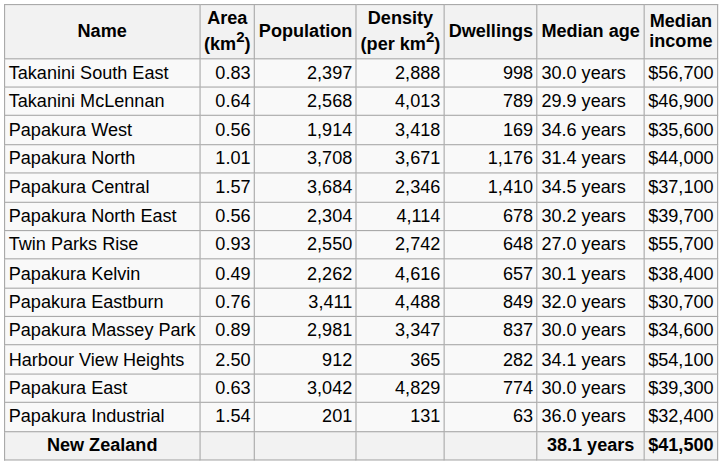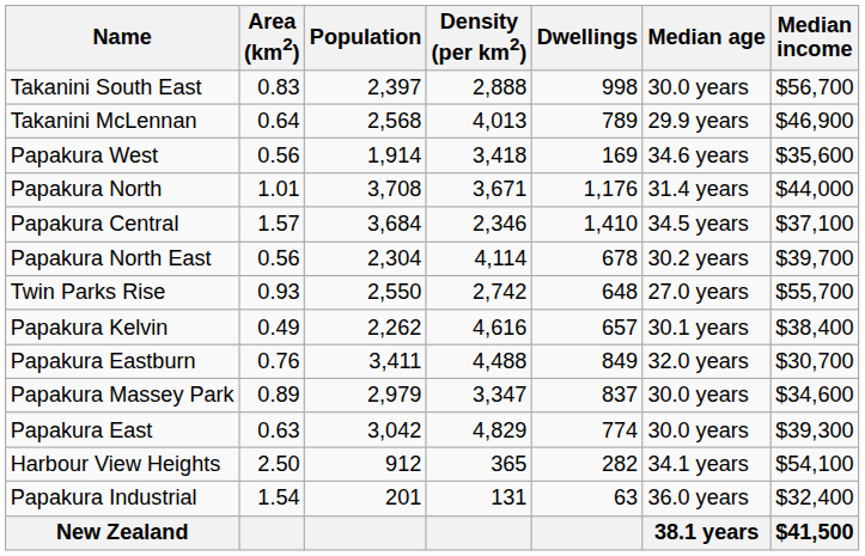 <table class="wikitable sortable">
 <tr>
 <th>Name</th>
 <th>Area<br>(km<sup>2</sup>)</th>
 <th>Population</th>
 <th>Density<br>(per km<sup>2</sup>)</th>
 <th>Dwellings</th>
 <th>Median age</th>
 <th>Median<br>income</th>
 </tr>
 <tr>
 <td>Takanini South East</td>
 <td style="text-align:right;">0.83</td>
 <td style="text-align:right;">2,397</td>
 <td style="text-align:right;">2,888</td>
 <td style="text-align:right;">998</td>
 <td>30.0 years</td>
 <td>$56,700</td>
 </tr>
 <tr>
 <td>Takanini McLennan</td>
 <td style="text-align:right;">0.64</td>
 <td style="text-align:right;">2,568</td>
 <td style="text-align:right;">4,013</td>
 <td style="text-align:right;">789</td>
 <td>29.9 years</td>
 <td>$46,900</td>
 </tr>
 <tr>
 <td>Papakura West</td>
 <td style="text-align:right;">0.56</td>
 <td style="text-align:right;">1,914</td>
 <td style="text-align:right;">3,418</td>
 <td style="text-align:right;">169</td>
 <td>34.6 years</td>
 <td>$35,600</td>
 </tr>
 <tr>
 <td>Papakura North</td>
 <td style="text-align:right;">1.01</td>
 <td style="text-align:right;">3,708</td>
 <td style="text-align:right;">3,671</td>
 <td style="text-align:right;">1,176</td>
 <td>31.4 years</td>
 <td>$44,000</td>
 </tr>
 <tr>
 <td>Papakura Central</td>
 <td style="text-align:right;">1.57</td>
 <td style="text-align:right;">3,684</td>
 <td style="text-align:right;">2,346</td>
 <td style="text-align:right;">1,410</td>
 <td>34.5 years</td>
 <td>$37,100</td>
 </tr>
 <tr>
 <td>Papakura North East</td>
 <td style="text-align:right;">0.56</td>
 <td style="text-align:right;">2,304</td>
 <td style="text-align:right;">4,114</td>
 <td style="text-align:right;">678</td>
 <td>30.2 years</td>
 <td>$39,700</td>
 </tr>
 <tr>
 <td>Twin Parks Rise</td>
 <td style="text-align:right;">0.93</td>
 <td style="text-align:right;">2,550</td>
 <td style="text-align:right;">2,742</td>
 <td style="text-align:right;">648</td>
 <td>27.0 years</td>
 <td>$55,700</td>
 </tr>
 <tr>
 <td>Papakura Kelvin</td>
 <td style="text-align:right;">0.49</td>
 <td style="text-align:right;">2,262</td>
 <td style="text-align:right;">4,616</td>
 <td style="text-align:right;">657</td>
 <td>30.1 years</td>
 <td>$38,400</td>
 </tr>
 <tr>
 <td>Papakura Eastburn</td>
 <td style="text-align:right;">0.76</td>
 <td style="text-align:right;">3,411</td>
 <td style="text-align:right;">4,488</td>
 <td style="text-align:right;">849</td>
 <td>32.0 years</td>
 <td>$30,700</td>
 </tr>
 <tr>
 <td>Papakura Massey Park</td>
 <td style="text-align:right;">0.89</td>
-<td style="text-align:right;">2,981</td>
+<td style="text-align:right;">2,979</td>
 <td style="text-align:right;">3,347</td>
 <td style="text-align:right;">837</td>
 <td>30.0 years</td>
 <td>$34,600</td>
+</tr>
+<tr>
+<td>Papakura East</td>
+<td style="text-align:right;">0.63</td>
+<td style="text-align:right;">3,042</td>
+<td style="text-align:right;">4,829</td>
+<td style="text-align:right;">774</td>
+<td>30.0 years</td>
+<td>$39,300</td>
 </tr>
 <tr>
 <td>Harbour View Heights</td>
 <td style="text-align:right;">2.50</td>
 <td style="text-align:right;">912</td>
 <td style="text-align:right;">365</td>
 <td style="text-align:right;">282</td>
 <td>34.1 years</td>
 <td>$54,100</td>
-</tr>
-<tr>
-<td>Papakura East</td>
-<td style="text-align:right;">0.63</td>
-<td style="text-align:right;">3,042</td>
-<td style="text-align:right;">4,829</td>
-<td style="text-align:right;">774</td>
-<td>30.0 years</td>
-<td>$39,300</td>
 </tr>
 <tr>
 <td>Papakura Industrial</td>
 <td style="text-align:right;">1.54</td>
 <td style="text-align:right;">201</td>
 <td style="text-align:right;">131</td>
 <td style="text-align:right;">63</td>
 <td>36.0 years</td>
 <td>$32,400</td>
 </tr>
 <tr>
 <th>New Zealand</th>
 <th></th>
 <th></th>
 <th></th>
 <th></th>
 <th>38.1 years</th>
 <th style="text-align:left;">$41,500</th>
 </tr>
 </table>
